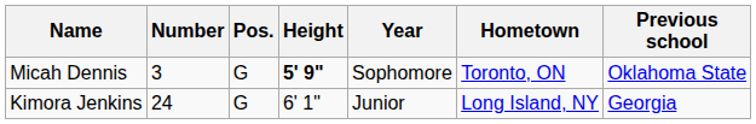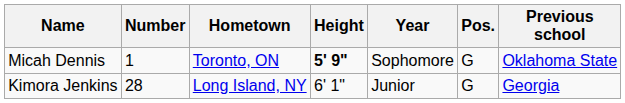 <table class="wikitable sortable" border="1">
 <tr>
 <th>Name</th>
 <th>Number</th>
-<th>Pos.</th>
+<th>Hometown</th>
 <th>Height</th>
 <th>Year</th>
-<th>Hometown</th>
+<th>Pos.</th>
 <th class="unsortable">Previous<br>school</th>
 </tr>
 <tr>
 <td>Micah Dennis</td>
-<td>3</td>
-<td>G</td>
+<td>1</td>
+<td><a href='#'>Toronto, ON</a></td>
 <td><strong>5' 9"</strong></td>
 <td>Sophomore</td>
-<td><a href='#'>Toronto, ON</a></td>
+<td>G</td>
 <td><a href='#'>Oklahoma State</a></td>
 </tr>
 <tr>
 <td>Kimora Jenkins</td>
-<td>24</td>
-<td>G</td>
+<td>28</td>
+<td><a href='#'>Long Island, NY</a></td>
 <td>6' 1"</td>
 <td>Junior</td>
-<td><a href='#'>Long Island, NY</a></td>
+<td>G</td>
 <td><a href='#'>Georgia</a></td>
 </tr>
 </table>
